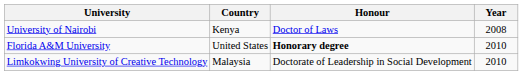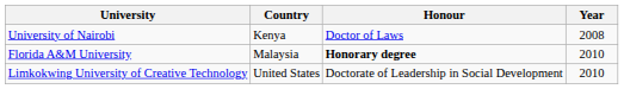 <table class="wikitable">
 <tr>
 <th>University</th>
 <th>Country</th>
 <th>Honour</th>
 <th style="width:60px;">Year</th>
 </tr>
 <tr>
 <td><a href='#'>University of Nairobi</a></td>
 <td>Kenya</td>
 <td><a href='#'>Doctor of Laws</a></td>
 <td style="text-align:center;">2008</td>
 </tr>
 <tr>
 <td><a href='#'>Florida A&M University</a></td>
-<td>United States</td>
+<td>Malaysia</td>
 <td><strong>Honorary degree</strong></td>
 <td style="text-align:center;">2010</td>
 </tr>
 <tr>
 <td><a href='#'>Limkokwing University of Creative Technology</a></td>
-<td>Malaysia</td>
+<td>United States</td>
 <td>Doctorate of Leadership in Social Development</td>
 <td style="text-align:center;">2010</td>
 </tr>
 </table>
